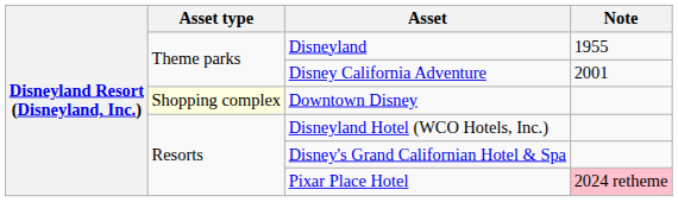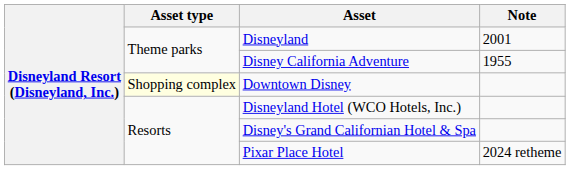 <table class="wikitable">
 <tr>
 <th rowspan="7"><a href='#'>Disneyland Resort</a><br>(<a href='#'>Disneyland, Inc.</a>)</th>
 <th>Asset type</th>
 <th>Asset</th>
 <th>Note</th>
 </tr>
 <tr>
 <td rowspan="2">Theme parks</td>
 <td><a href='#'>Disneyland</a></td>
-<td>1955</td>
+<td>2001</td>
 </tr>
 <tr>
 <td><a href='#'>Disney California Adventure</a></td>
-<td>2001</td>
+<td>1955</td>
 </tr>
 <tr>
 <td style="background: lightyellow;">Shopping complex</td>
 <td><a href='#'>Downtown Disney</a></td>
 <td></td>
 </tr>
 <tr>
 <td rowspan="3">Resorts</td>
 <td><a href='#'>Disneyland Hotel</a> (WCO Hotels, Inc.)</td>
 <td></td>
 </tr>
 <tr>
 <td><a href='#'>Disney's Grand Californian Hotel & Spa</a></td>
 <td></td>
 </tr>
 <tr>
 <td><a href='#'>Pixar Place Hotel</a></td>
-<td style="background: pink;">2024 retheme</td>
+<td>2024 retheme</td>
 </tr>
 </table>
